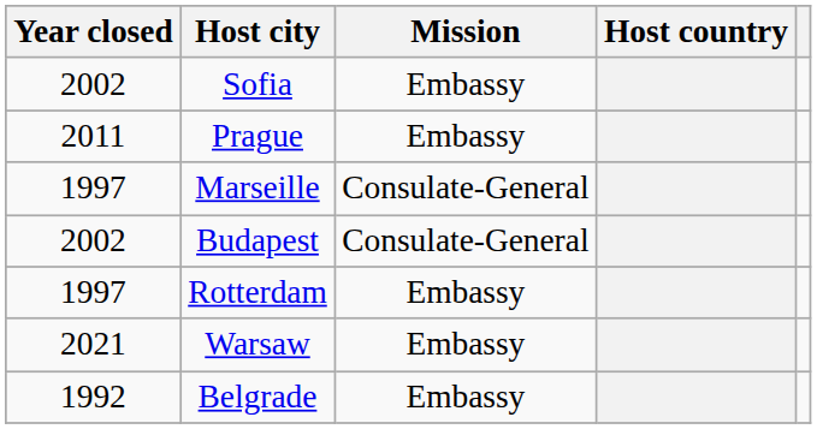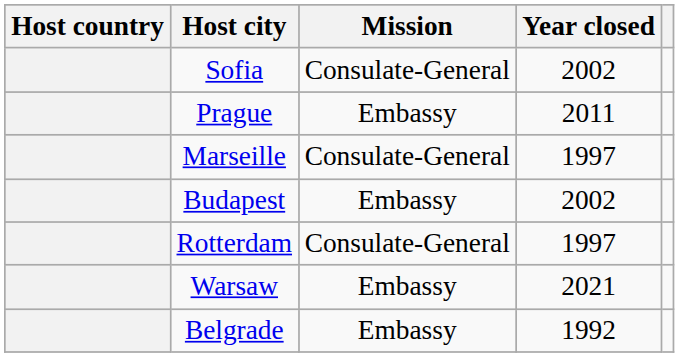 <table class="wikitable plainrowheaders" style="text-align:center;">
 <tr>
-<th scope="col">Year closed</th>
+<th scope="col">Host country</th>
 <th scope="col">Host city</th>
 <th scope="col">Mission</th>
-<th scope="col">Host country</th>
+<th scope="col">Year closed</th>
 <th scope="col"></th>
 </tr>
 <tr>
+<th scope="row"></th>
+<td><a href='#'>Sofia</a></td>
+<td>Consulate-General</td>
 <td>2002</td>
-<td><a href='#'>Sofia</a></td>
-<td>Embassy</td>
-<th scope="row"></th>
 <td></td>
 </tr>
 <tr>
-<td>2011</td>
+<th scope="row"></th>
 <td><a href='#'>Prague</a></td>
 <td>Embassy</td>
-<th scope="row"></th>
+<td>2011</td>
 <td></td>
 </tr>
 <tr>
-<td>1997</td>
+<th scope="row"></th>
 <td><a href='#'>Marseille</a></td>
 <td>Consulate-General</td>
-<th scope="row"></th>
+<td>1997</td>
 <td></td>
 </tr>
 <tr>
+<th scope="row"></th>
+<td style="text-align:center;"><a href='#'>Budapest</a></td>
+<td>Embassy</td>
 <td>2002</td>
-<td style="text-align:center;"><a href='#'>Budapest</a></td>
-<td>Consulate-General</td>
-<th scope="row"></th>
 <td></td>
 </tr>
 <tr>
+<th scope="row"></th>
+<td><a href='#'>Rotterdam</a></td>
+<td>Consulate-General</td>
 <td>1997</td>
-<td><a href='#'>Rotterdam</a></td>
-<td>Embassy</td>
-<th scope="row"></th>
 <td></td>
 </tr>
 <tr>
-<td>2021</td>
+<th scope="row"></th>
 <td><a href='#'>Warsaw</a></td>
 <td>Embassy</td>
-<th scope="row"></th>
+<td>2021</td>
 <td></td>
 </tr>
 <tr>
-<td>1992</td>
+<th scope="row"></th>
 <td><a href='#'>Belgrade</a></td>
 <td>Embassy</td>
-<th scope="row"></th>
+<td>1992</td>
 <td></td>
 </tr>
 </table>
